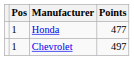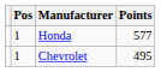 <table class="wikitable" style="font-size: 95%;">
 <tr>
 <th></th>
 <th>Pos</th>
 <th>Manufacturer</th>
 <th>Points</th>
 </tr>
 <tr>
 <td align="left"></td>
 <td>1</td>
 <td> <a href='#'>Honda</a></td>
-<td align="right">477</td>
+<td align="right">577</td>
 </tr>
 <tr>
 <td align="left"></td>
 <td>1</td>
 <td> <a href='#'>Chevrolet</a></td>
-<td align="right">497</td>
+<td align="right">495</td>
 </tr>
 </table>
